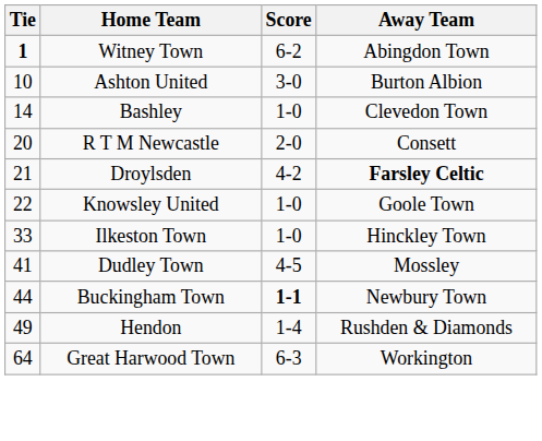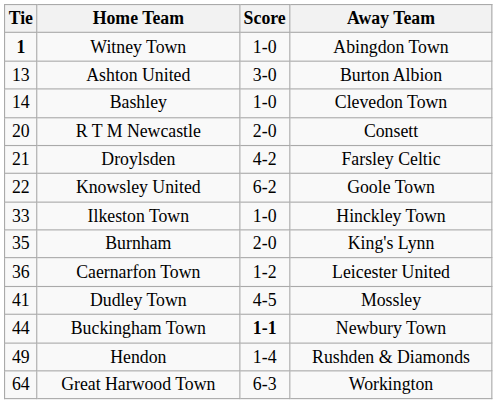 <table class="wikitable" style="text-align:center;">
 <tr>
 <th width=20>Tie</th>
 <th width=175>Home Team</th>
 <th width=20>Score</th>
 <th width=175>Away Team</th>
 </tr>
 <tr>
 <td><strong>1</strong></td>
 <td>Witney Town</td>
-<td>6-2</td>
+<td>1-0</td>
 <td>Abingdon Town</td>
 </tr>
 <tr>
-<td>10</td>
+<td>13</td>
 <td>Ashton United</td>
 <td>3-0</td>
 <td>Burton Albion</td>
 </tr>
 <tr>
 <td>14</td>
 <td>Bashley</td>
 <td>1-0</td>
 <td>Clevedon Town</td>
 </tr>
 <tr>
 <td>20</td>
 <td>R T M Newcastle</td>
 <td>2-0</td>
 <td>Consett</td>
 </tr>
 <tr>
 <td>21</td>
 <td>Droylsden</td>
 <td>4-2</td>
-<td><strong>Farsley Celtic</strong></td>
+<td>Farsley Celtic</td>
 </tr>
 <tr>
 <td>22</td>
 <td>Knowsley United</td>
-<td>1-0</td>
+<td>6-2</td>
 <td>Goole Town</td>
 </tr>
 <tr>
 <td>33</td>
 <td>Ilkeston Town</td>
 <td>1-0</td>
 <td>Hinckley Town</td>
+</tr>
+<tr>
+<td>35</td>
+<td>Burnham</td>
+<td>2-0</td>
+<td>King's Lynn</td>
+</tr>
+<tr>
+<td>36</td>
+<td>Caernarfon Town</td>
+<td>1-2</td>
+<td>Leicester United</td>
 </tr>
 <tr>
 <td>41</td>
 <td>Dudley Town</td>
 <td>4-5</td>
 <td>Mossley</td>
 </tr>
 <tr>
 <td>44</td>
 <td>Buckingham Town</td>
 <td><strong>1-1</strong></td>
 <td>Newbury Town</td>
 </tr>
 <tr>
 <td>49</td>
 <td>Hendon</td>
 <td>1-4</td>
 <td>Rushden & Diamonds</td>
 </tr>
 <tr>
 <td>64</td>
 <td>Great Harwood Town</td>
 <td>6-3</td>
 <td>Workington</td>
 </tr>
 </table>
